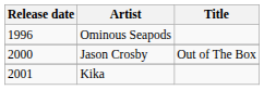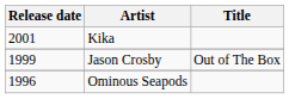 <table class="wikitable">
 <tr>
 <th>Release date</th>
 <th>Artist</th>
 <th>Title</th>
 </tr>
 <tr>
-<td>1996</td>
-<td>Ominous Seapods</td>
+<td>2001</td>
+<td>Kika</td>
 <td></td>
 </tr>
 <tr>
 </tr>
 <tr>
-<td>2000</td>
+<td>1999</td>
 <td>Jason Crosby</td>
 <td>Out of The Box</td>
 </tr>
 <tr>
 </tr>
 <tr>
-<td>2001</td>
-<td>Kika</td>
+<td>1996</td>
+<td>Ominous Seapods</td>
 <td></td>
 </tr>
 </table>
